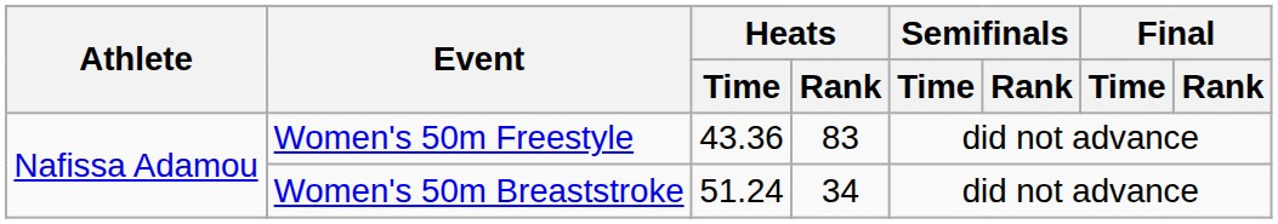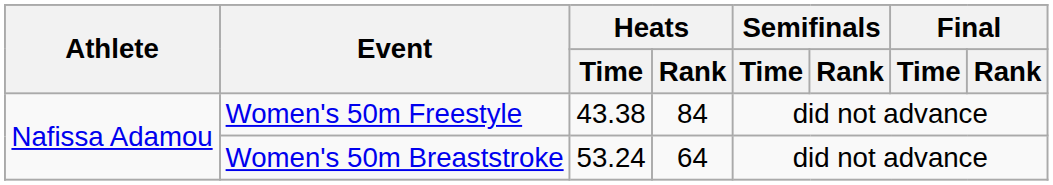 <table class=wikitable style="font-size:90%">
 <tr>
 <th rowspan="2">Athlete</th>
 <th rowspan="2">Event</th>
 <th colspan="2">Heats</th>
 <th colspan="2">Semifinals</th>
 <th colspan="2">Final</th>
 </tr>
 <tr>
 <th>Time</th>
 <th>Rank</th>
 <th>Time</th>
 <th>Rank</th>
 <th>Time</th>
 <th>Rank</th>
 </tr>
 <tr>
 <td rowspan="2"><a href='#'>Nafissa Adamou</a></td>
 <td><a href='#'>Women's 50m Freestyle</a></td>
-<td align=center>43.36</td>
-<td align=center>83</td>
+<td align=center>43.38</td>
+<td align=center>84</td>
 <td align=center colspan=4>did not advance</td>
 </tr>
 <tr>
 <td><a href='#'>Women's 50m Breaststroke</a></td>
-<td align=center>51.24</td>
-<td align=center>34</td>
+<td align=center>53.24</td>
+<td align=center>64</td>
 <td align=center colspan=4>did not advance</td>
 </tr>
 </table>
